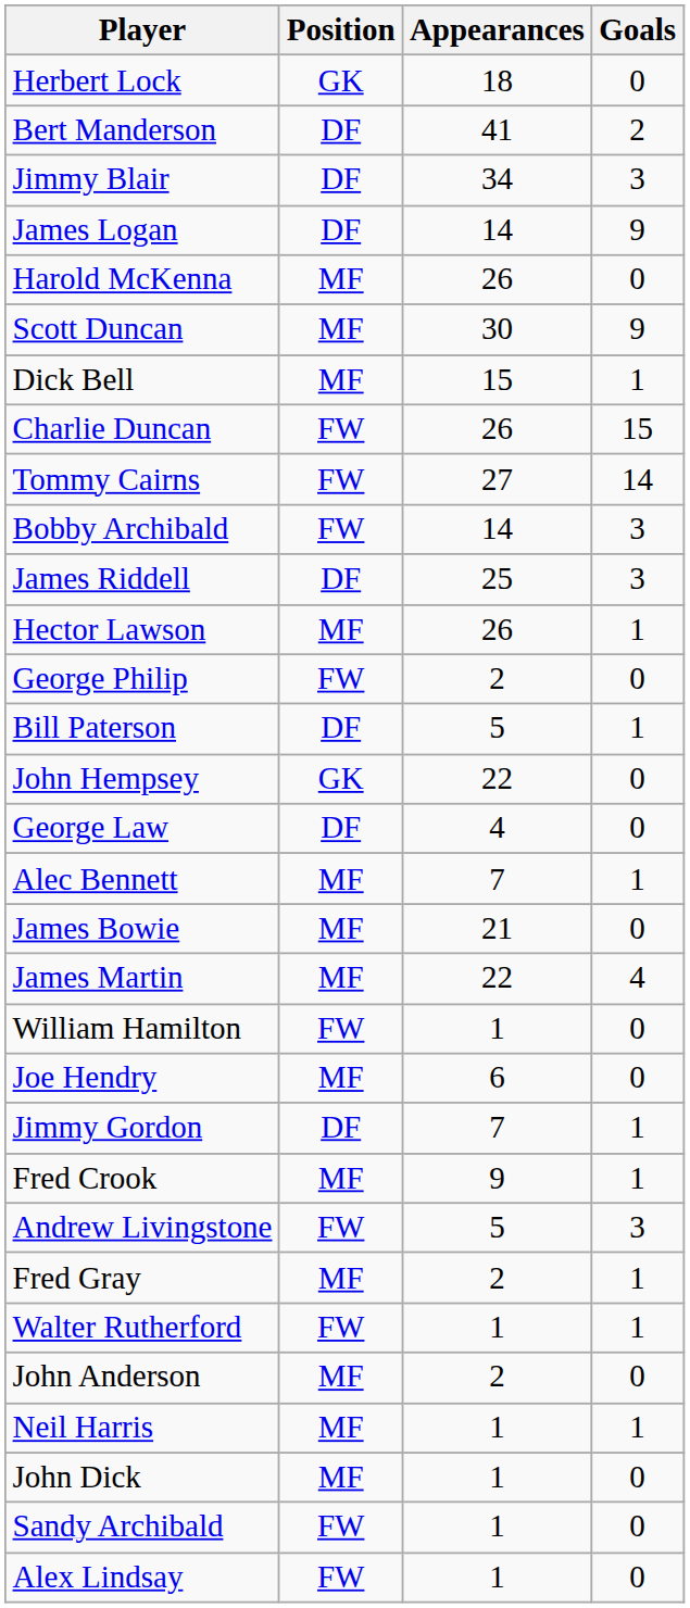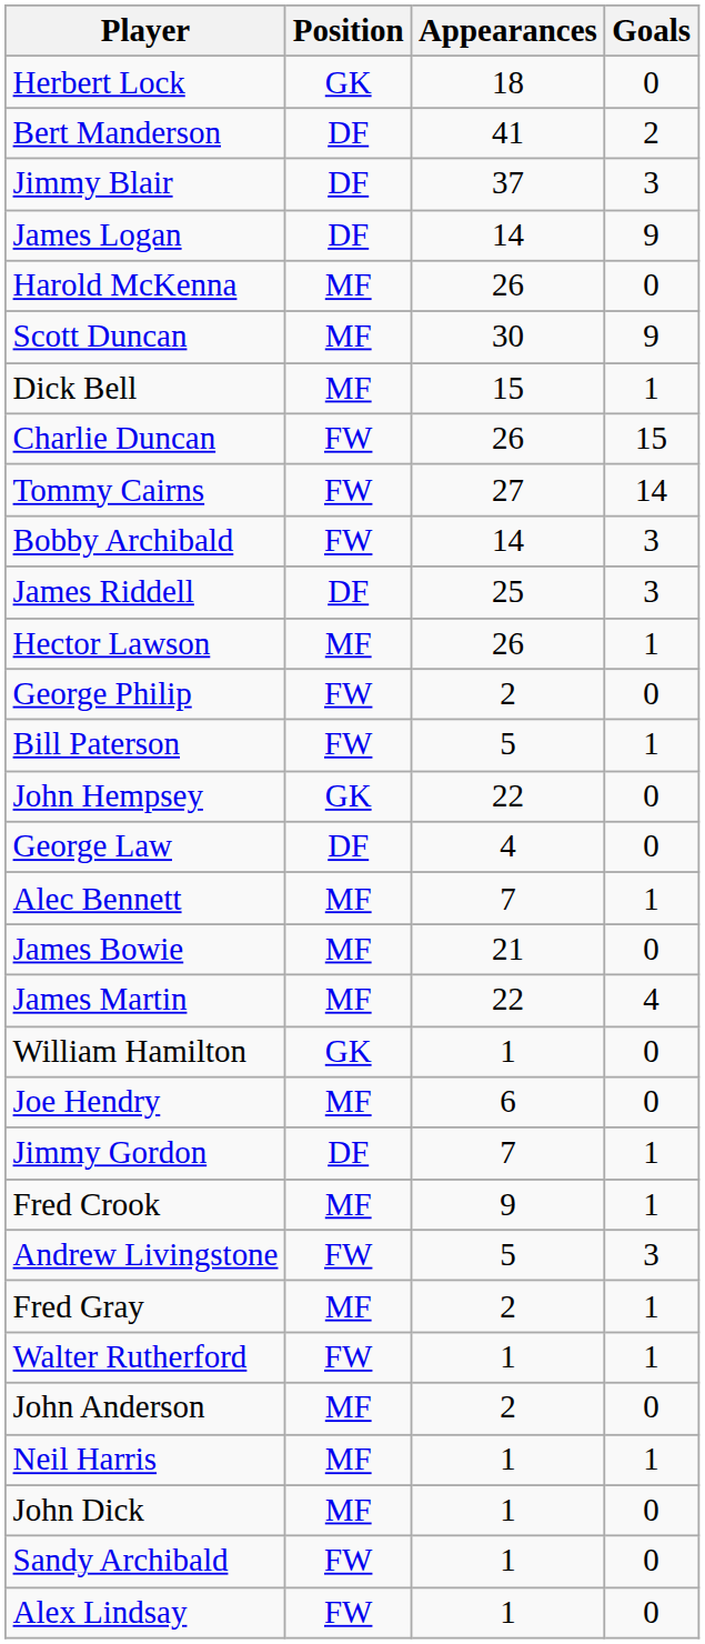 <table class="wikitable sortable" style="text-align: center;">
 <tr>
 <th>Player</th>
 <th>Position</th>
 <th>Appearances</th>
 <th>Goals</th>
 </tr>
 <tr>
 <td align="left"> <a href='#'>Herbert Lock</a></td>
 <td><a href='#'>GK</a></td>
 <td>18</td>
 <td>0</td>
 </tr>
 <tr>
 <td align="left"> <a href='#'>Bert Manderson</a></td>
 <td><a href='#'>DF</a></td>
 <td>41</td>
 <td>2</td>
 </tr>
 <tr>
 <td align="left"> <a href='#'>Jimmy Blair</a></td>
 <td><a href='#'>DF</a></td>
-<td>34</td>
+<td>37</td>
 <td>3</td>
 </tr>
 <tr>
 <td align="left"> <a href='#'>James Logan</a></td>
 <td><a href='#'>DF</a></td>
 <td>14</td>
 <td>9</td>
 </tr>
 <tr>
 <td align="left"> <a href='#'>Harold McKenna</a></td>
 <td><a href='#'>MF</a></td>
 <td>26</td>
 <td>0</td>
 </tr>
 <tr>
 <td align="left"> <a href='#'>Scott Duncan</a></td>
 <td><a href='#'>MF</a></td>
 <td>30</td>
 <td>9</td>
 </tr>
 <tr>
 <td align="left"> Dick Bell</td>
 <td><a href='#'>MF</a></td>
 <td>15</td>
 <td>1</td>
 </tr>
 <tr>
 <td align="left"> <a href='#'>Charlie Duncan</a></td>
 <td><a href='#'>FW</a></td>
 <td>26</td>
 <td>15</td>
 </tr>
 <tr>
 <td align="left"> <a href='#'>Tommy Cairns</a></td>
 <td><a href='#'>FW</a></td>
 <td>27</td>
 <td>14</td>
 </tr>
 <tr>
 <td align="left"> <a href='#'>Bobby Archibald</a></td>
 <td><a href='#'>FW</a></td>
 <td>14</td>
 <td>3</td>
 </tr>
 <tr>
 <td align="left"> <a href='#'>James Riddell</a></td>
 <td><a href='#'>DF</a></td>
 <td>25</td>
 <td>3</td>
 </tr>
 <tr>
 <td align="left"> <a href='#'>Hector Lawson</a></td>
 <td><a href='#'>MF</a></td>
 <td>26</td>
 <td>1</td>
 </tr>
 <tr>
 <td align="left"> <a href='#'>George Philip</a></td>
 <td><a href='#'>FW</a></td>
 <td>2</td>
 <td>0</td>
 </tr>
 <tr>
 <td align="left"> <a href='#'>Bill Paterson</a></td>
-<td><a href='#'>DF</a></td>
+<td><a href='#'>FW</a></td>
 <td>5</td>
 <td>1</td>
 </tr>
 <tr>
 <td align="left"> <a href='#'>John Hempsey</a></td>
 <td><a href='#'>GK</a></td>
 <td>22</td>
 <td>0</td>
 </tr>
 <tr>
 <td align="left"> <a href='#'>George Law</a></td>
 <td><a href='#'>DF</a></td>
 <td>4</td>
 <td>0</td>
 </tr>
 <tr>
 <td align="left"> <a href='#'>Alec Bennett</a></td>
 <td><a href='#'>MF</a></td>
 <td>7</td>
 <td>1</td>
 </tr>
 <tr>
 <td align="left"> <a href='#'>James Bowie</a></td>
 <td><a href='#'>MF</a></td>
 <td>21</td>
 <td>0</td>
 </tr>
 <tr>
 <td align="left"> <a href='#'>James Martin</a></td>
 <td><a href='#'>MF</a></td>
 <td>22</td>
 <td>4</td>
 </tr>
 <tr>
 <td align="left"> William Hamilton</td>
-<td><a href='#'>FW</a></td>
+<td><a href='#'>GK</a></td>
 <td>1</td>
 <td>0</td>
 </tr>
 <tr>
 <td align="left"> <a href='#'>Joe Hendry</a></td>
 <td><a href='#'>MF</a></td>
 <td>6</td>
 <td>0</td>
 </tr>
 <tr>
 <td align="left"> <a href='#'>Jimmy Gordon</a></td>
 <td><a href='#'>DF</a></td>
 <td>7</td>
 <td>1</td>
 </tr>
 <tr>
 <td align="left"> Fred Crook</td>
 <td><a href='#'>MF</a></td>
 <td>9</td>
 <td>1</td>
 </tr>
 <tr>
 <td align="left"> <a href='#'>Andrew Livingstone</a></td>
 <td><a href='#'>FW</a></td>
 <td>5</td>
 <td>3</td>
 </tr>
 <tr>
 <td align="left"> Fred Gray</td>
 <td><a href='#'>MF</a></td>
 <td>2</td>
 <td>1</td>
 </tr>
 <tr>
 <td align="left"> <a href='#'>Walter Rutherford</a></td>
 <td><a href='#'>FW</a></td>
 <td>1</td>
 <td>1</td>
 </tr>
 <tr>
 <td align="left"> John Anderson</td>
 <td><a href='#'>MF</a></td>
 <td>2</td>
 <td>0</td>
 </tr>
 <tr>
 <td align="left"> <a href='#'>Neil Harris</a></td>
 <td><a href='#'>MF</a></td>
 <td>1</td>
 <td>1</td>
 </tr>
 <tr>
 <td align="left"> John Dick</td>
 <td><a href='#'>MF</a></td>
 <td>1</td>
 <td>0</td>
 </tr>
 <tr>
 <td align="left"> <a href='#'>Sandy Archibald</a></td>
 <td><a href='#'>FW</a></td>
 <td>1</td>
 <td>0</td>
 </tr>
 <tr>
 <td align="left"> <a href='#'>Alex Lindsay</a></td>
 <td><a href='#'>FW</a></td>
 <td>1</td>
 <td>0</td>
 </tr>
 </table>
